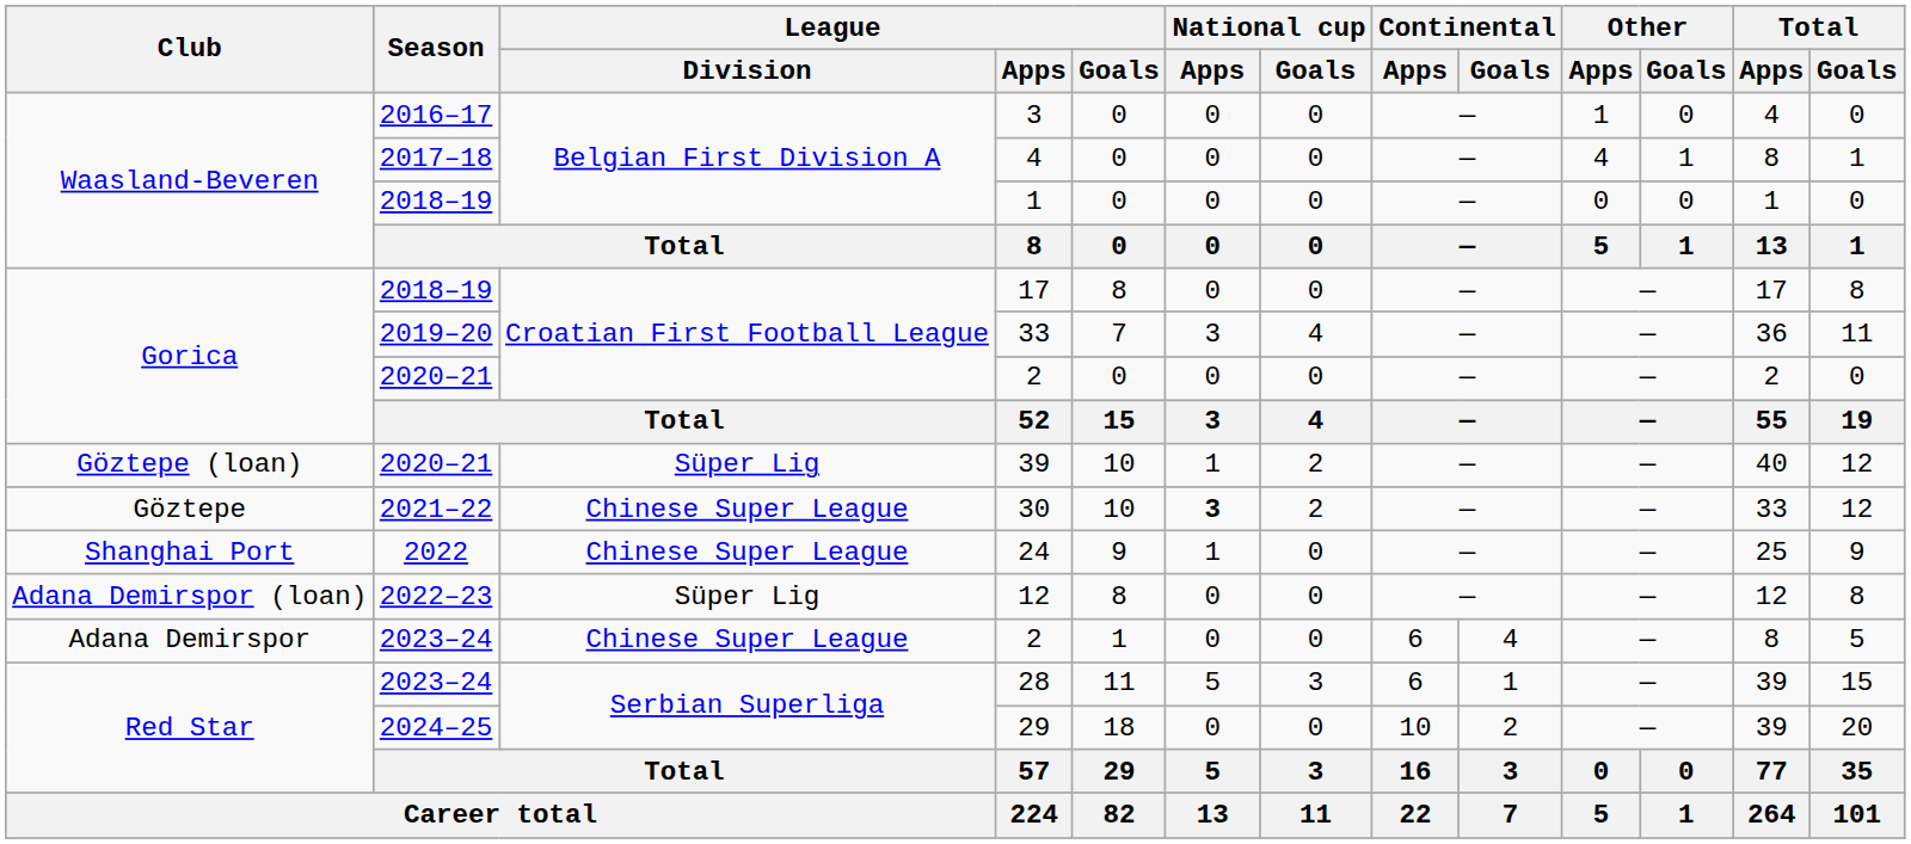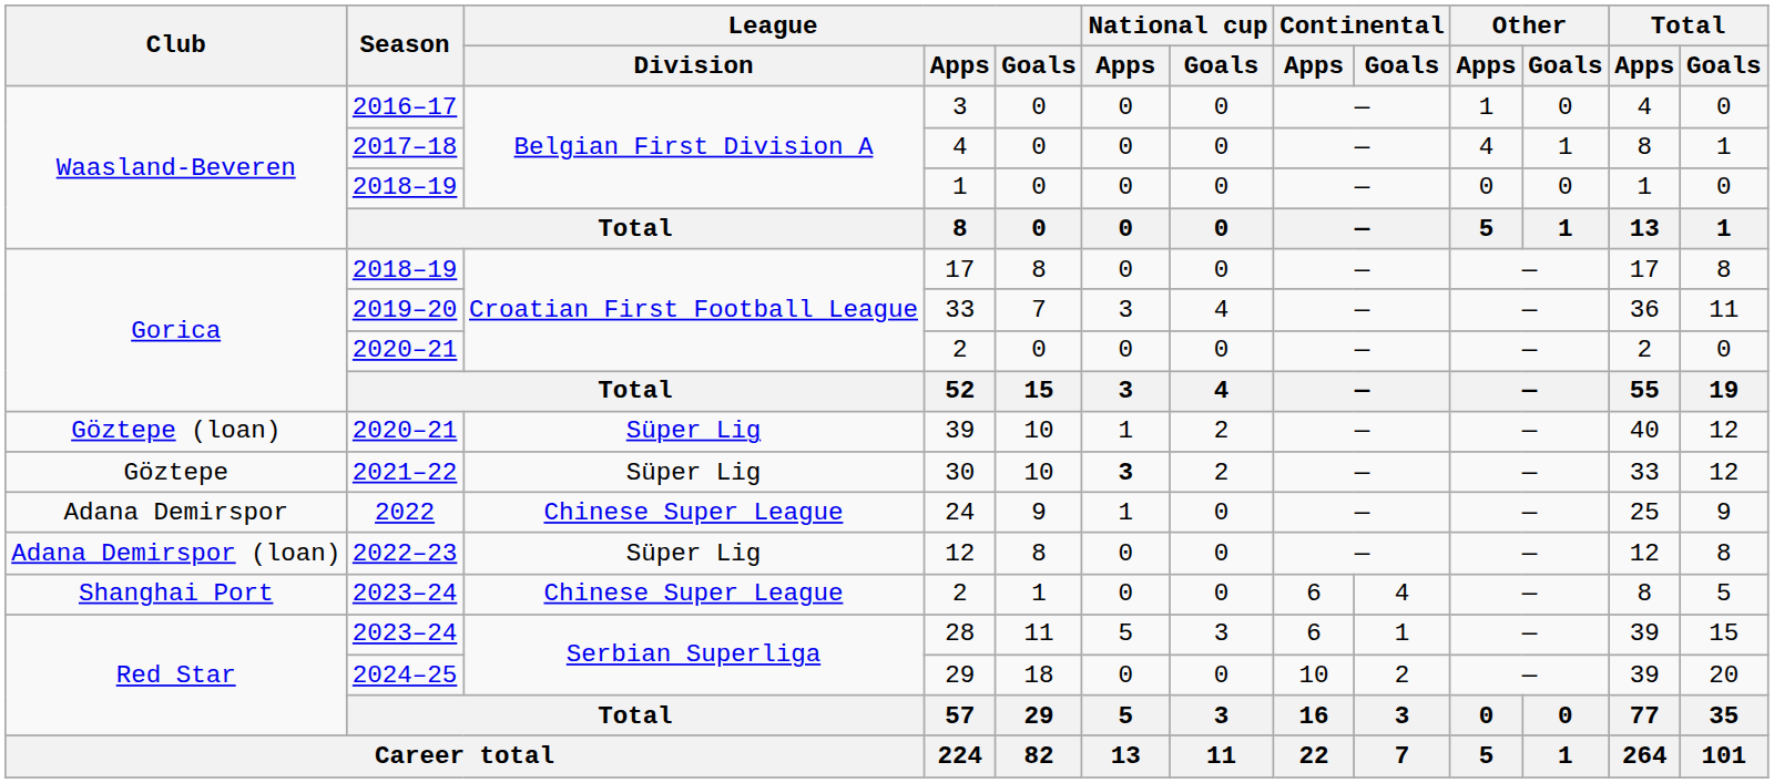 <table class="wikitable" style="text-align:center">
 <tr>
 <th rowspan="2">Club</th>
 <th rowspan="2">Season</th>
 <th colspan="3">League</th>
 <th colspan="2">National cup</th>
 <th colspan="2">Continental</th>
 <th colspan="2">Other</th>
 <th colspan="2">Total</th>
 </tr>
 <tr>
 <th>Division</th>
 <th>Apps</th>
 <th>Goals</th>
 <th>Apps</th>
 <th>Goals</th>
 <th>Apps</th>
 <th>Goals</th>
 <th>Apps</th>
 <th>Goals</th>
 <th>Apps</th>
 <th>Goals</th>
 </tr>
 <tr>
 <td rowspan="4"><a href='#'>Waasland-Beveren</a></td>
 <td><a href='#'>2016–17</a></td>
 <td rowspan="3"><a href='#'>Belgian First Division A</a></td>
 <td>3</td>
 <td>0</td>
 <td>0</td>
 <td>0</td>
 <td colspan="2">—</td>
 <td>1</td>
 <td>0</td>
 <td>4</td>
 <td>0</td>
 </tr>
 <tr>
 <td><a href='#'>2017–18</a></td>
 <td>4</td>
 <td>0</td>
 <td>0</td>
 <td>0</td>
 <td colspan="2">—</td>
 <td>4</td>
 <td>1</td>
 <td>8</td>
 <td>1</td>
 </tr>
 <tr>
 <td><a href='#'>2018–19</a></td>
 <td>1</td>
 <td>0</td>
 <td>0</td>
 <td>0</td>
 <td colspan="2">—</td>
 <td>0</td>
 <td>0</td>
 <td>1</td>
 <td>0</td>
 </tr>
 <tr>
 <th colspan="2">Total</th>
 <th>8</th>
 <th>0</th>
 <th>0</th>
 <th>0</th>
 <th colspan="2">—</th>
 <th>5</th>
 <th>1</th>
 <th>13</th>
 <th>1</th>
 </tr>
 <tr>
 <td rowspan="4"><a href='#'>Gorica</a></td>
 <td><a href='#'>2018–19</a></td>
 <td rowspan="3"><a href='#'>Croatian First Football League</a></td>
 <td>17</td>
 <td>8</td>
 <td>0</td>
 <td>0</td>
 <td colspan="2">—</td>
 <td colspan="2">—</td>
 <td>17</td>
 <td>8</td>
 </tr>
 <tr>
 <td><a href='#'>2019–20</a></td>
 <td>33</td>
 <td>7</td>
 <td>3</td>
 <td>4</td>
 <td colspan="2">—</td>
 <td colspan="2">—</td>
 <td>36</td>
 <td>11</td>
 </tr>
 <tr>
 <td><a href='#'>2020–21</a></td>
 <td>2</td>
 <td>0</td>
 <td>0</td>
 <td>0</td>
 <td colspan="2">—</td>
 <td colspan="2">—</td>
 <td>2</td>
 <td>0</td>
 </tr>
 <tr>
 <th colspan="2">Total</th>
 <th>52</th>
 <th>15</th>
 <th>3</th>
 <th>4</th>
 <th colspan="2">—</th>
 <th colspan="2">—</th>
 <th>55</th>
 <th>19</th>
 </tr>
 <tr>
 <td><a href='#'>Göztepe</a> (loan)</td>
 <td><a href='#'>2020–21</a></td>
 <td><a href='#'>Süper Lig</a></td>
 <td>39</td>
 <td>10</td>
 <td>1</td>
 <td>2</td>
 <td colspan="2">—</td>
 <td colspan="2">—</td>
 <td>40</td>
 <td>12</td>
 </tr>
 <tr>
 <td>Göztepe</td>
 <td><a href='#'>2021–22</a></td>
-<td><a href='#'>Chinese Super League</a></td>
+<td>Süper Lig</td>
 <td>30</td>
 <td>10</td>
 <td><strong>3</strong></td>
 <td>2</td>
 <td colspan="2">—</td>
 <td colspan="2">—</td>
 <td>33</td>
 <td>12</td>
 </tr>
 <tr>
-<td><a href='#'>Shanghai Port</a></td>
+<td>Adana Demirspor</td>
 <td><a href='#'>2022</a></td>
 <td><a href='#'>Chinese Super League</a></td>
 <td>24</td>
 <td>9</td>
 <td>1</td>
 <td>0</td>
 <td colspan="2">—</td>
 <td colspan="2">—</td>
 <td>25</td>
 <td>9</td>
 </tr>
 <tr>
 <td><a href='#'>Adana Demirspor</a> (loan)</td>
 <td><a href='#'>2022–23</a></td>
 <td>Süper Lig</td>
 <td>12</td>
 <td>8</td>
 <td>0</td>
 <td>0</td>
 <td colspan="2">—</td>
 <td colspan="2">—</td>
 <td>12</td>
 <td>8</td>
 </tr>
 <tr>
-<td>Adana Demirspor</td>
+<td><a href='#'>Shanghai Port</a></td>
 <td><a href='#'>2023–24</a></td>
 <td><a href='#'>Chinese Super League</a></td>
 <td>2</td>
 <td>1</td>
 <td>0</td>
 <td>0</td>
 <td>6</td>
 <td>4</td>
 <td colspan="2">—</td>
 <td>8</td>
 <td>5</td>
 </tr>
 <tr>
 <td rowspan="3"><a href='#'>Red Star</a></td>
 <td><a href='#'>2023–24</a></td>
 <td rowspan="2"><a href='#'>Serbian Superliga</a></td>
 <td>28</td>
 <td>11</td>
 <td>5</td>
 <td>3</td>
 <td>6</td>
 <td>1</td>
 <td colspan="2">—</td>
 <td>39</td>
 <td>15</td>
 </tr>
 <tr>
 <td><a href='#'>2024–25</a></td>
 <td>29</td>
 <td>18</td>
 <td>0</td>
 <td>0</td>
 <td>10</td>
 <td>2</td>
 <td colspan="2">—</td>
 <td>39</td>
 <td>20</td>
 </tr>
 <tr>
 <th colspan="2">Total</th>
 <th>57</th>
 <th>29</th>
 <th>5</th>
 <th>3</th>
 <th>16</th>
 <th>3</th>
 <th>0</th>
 <th>0</th>
 <th>77</th>
 <th>35</th>
 </tr>
 <tr>
 <th colspan="3">Career total</th>
 <th>224</th>
 <th>82</th>
 <th>13</th>
 <th>11</th>
 <th>22</th>
 <th>7</th>
 <th>5</th>
 <th>1</th>
 <th>264</th>
 <th>101</th>
 </tr>
 </table>
